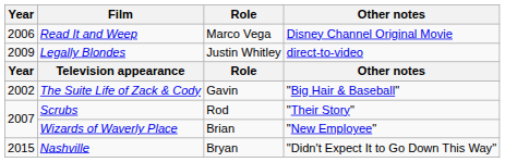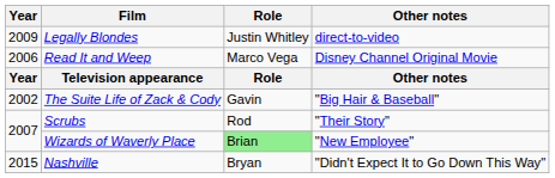 <table class="wikitable" style="font-size: 90%;">
 <tr>
 <th>Year</th>
 <th>Film</th>
 <th>Role</th>
 <th>Other notes</th>
 </tr>
 <tr>
+<td>2009</td>
+<td><em><a href='#'>Legally Blondes</a></em></td>
+<td>Justin Whitley</td>
+<td><a href='#'>direct-to-video</a></td>
+</tr>
+<tr>
 <td>2006</td>
 <td><em><a href='#'>Read It and Weep</a></em></td>
 <td>Marco Vega</td>
 <td><a href='#'>Disney Channel Original Movie</a></td>
-</tr>
-<tr>
-<td>2009</td>
-<td><em><a href='#'>Legally Blondes</a></em></td>
-<td>Justin Whitley</td>
-<td><a href='#'>direct-to-video</a></td>
 </tr>
 <tr>
 <th>Year</th>
 <th>Television appearance</th>
 <th>Role</th>
 <th>Other notes</th>
 </tr>
 <tr>
 <td>2002</td>
 <td><em><a href='#'>The Suite Life of Zack & Cody</a></em></td>
 <td>Gavin</td>
 <td>"<a href='#'>Big Hair & Baseball</a>"</td>
 </tr>
 <tr>
 <td rowspan="2">2007</td>
 <td><em><a href='#'>Scrubs</a></em></td>
 <td>Rod</td>
 <td>"<a href='#'>Their Story</a>"</td>
 </tr>
 <tr>
 <td><em><a href='#'>Wizards of Waverly Place</a></em></td>
-<td>Brian</td>
+<td style="background: lightgreen;">Brian</td>
 <td>"<a href='#'>New Employee</a>"</td>
 </tr>
 <tr>
 <td>2015</td>
 <td><em><a href='#'>Nashville</a></em></td>
 <td>Bryan</td>
 <td>"Didn't Expect It to Go Down This Way"</td>
 </tr>
 </table>
